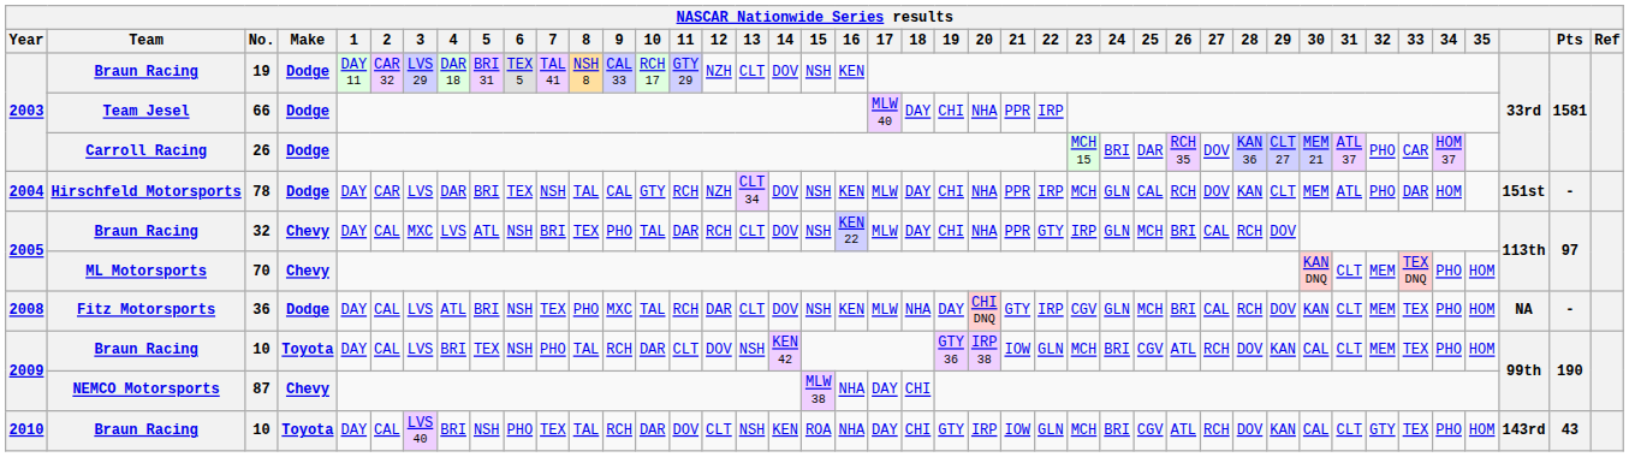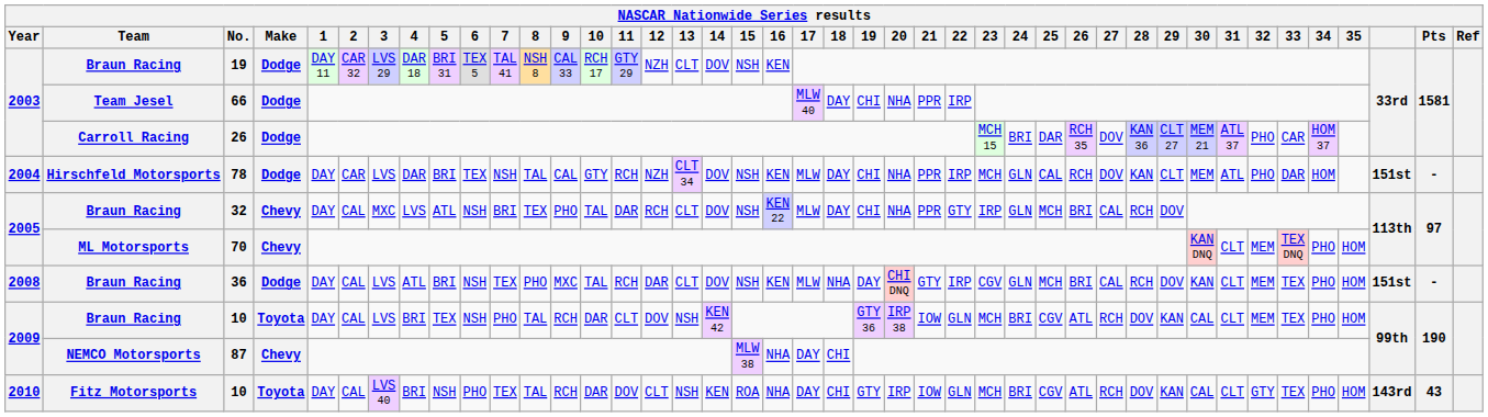 <table class="wikitable" style="text-align:center; font-size:75%">
 <tr>
 <th colspan=42><a href='#'>NASCAR Nationwide Series</a> results</th>
 </tr>
 <tr>
 <th>Year</th>
 <th>Team</th>
 <th>No.</th>
 <th>Make</th>
 <th>1</th>
 <th>2</th>
 <th>3</th>
 <th>4</th>
 <th>5</th>
 <th>6</th>
 <th>7</th>
 <th>8</th>
 <th>9</th>
 <th>10</th>
 <th>11</th>
 <th>12</th>
 <th>13</th>
 <th>14</th>
 <th>15</th>
 <th>16</th>
 <th>17</th>
 <th>18</th>
 <th>19</th>
 <th>20</th>
 <th>21</th>
 <th>22</th>
 <th>23</th>
 <th>24</th>
 <th>25</th>
 <th>26</th>
 <th>27</th>
 <th>28</th>
 <th>29</th>
 <th>30</th>
 <th>31</th>
 <th>32</th>
 <th>33</th>
 <th>34</th>
 <th>35</th>
 <th></th>
 <th>Pts</th>
 <th>Ref</th>
 </tr>
 <tr>
 <th rowspan=3><a href='#'>2003</a></th>
 <th><a href='#'>Braun Racing</a></th>
 <th>19</th>
 <th><a href='#'>Dodge</a></th>
 <td style="background:#DFFFDF;"><a href='#'>DAY</a><br><small>11</small></td>
 <td style="background:#EFCFFF;"><a href='#'>CAR</a><br><small>32</small></td>
 <td style="background:#CFCFFF;"><a href='#'>LVS</a><br><small>29</small></td>
 <td style="background:#DFFFDF;"><a href='#'>DAR</a><br><small>18</small></td>
 <td style="background:#EFCFFF;"><a href='#'>BRI</a><br><small>31</small></td>
 <td style="background:#DFDFDF;"><a href='#'>TEX</a><br><small>5</small></td>
 <td style="background:#EFCFFF;"><a href='#'>TAL</a><br><small>41</small></td>
 <td style="background:#FFDF9F;"><a href='#'>NSH</a><br><small>8</small></td>
 <td style="background:#CFCFFF;"><a href='#'>CAL</a><br><small>33</small></td>
 <td style="background:#DFFFDF;"><a href='#'>RCH</a><br><small>17</small></td>
 <td style="background:#CFCFFF;"><a href='#'>GTY</a><br><small>29</small></td>
 <td><a href='#'>NZH</a></td>
 <td><a href='#'>CLT</a></td>
 <td><a href='#'>DOV</a></td>
 <td><a href='#'>NSH</a></td>
 <td><a href='#'>KEN</a></td>
 <td colspan=19></td>
 <th rowspan=3>33rd</th>
 <th rowspan=3>1581</th>
 <th rowspan=3></th>
 </tr>
 <tr>
 <th><a href='#'>Team Jesel</a></th>
 <th>66</th>
 <th><a href='#'>Dodge</a></th>
 <td colspan=16></td>
 <td style="background:#EFCFFF;"><a href='#'>MLW</a><br><small>40</small></td>
 <td><a href='#'>DAY</a></td>
 <td><a href='#'>CHI</a></td>
 <td><a href='#'>NHA</a></td>
 <td><a href='#'>PPR</a></td>
 <td><a href='#'>IRP</a></td>
 <td colspan=13></td>
 </tr>
 <tr>
 <th><a href='#'>Carroll Racing</a></th>
 <th>26</th>
 <th><a href='#'>Dodge</a></th>
 <td colspan=22></td>
 <td style="background:#DFFFDF;"><a href='#'>MCH</a><br><small>15</small></td>
 <td><a href='#'>BRI</a></td>
 <td><a href='#'>DAR</a></td>
 <td style="background:#EFCFFF;"><a href='#'>RCH</a><br><small>35</small></td>
 <td><a href='#'>DOV</a></td>
 <td style="background:#CFCFFF;"><a href='#'>KAN</a><br><small>36</small></td>
 <td style="background:#CFCFFF;"><a href='#'>CLT</a><br><small>27</small></td>
 <td style="background:#CFCFFF;"><a href='#'>MEM</a><br><small>21</small></td>
 <td style="background:#EFCFFF;"><a href='#'>ATL</a><br><small>37</small></td>
 <td><a href='#'>PHO</a></td>
 <td><a href='#'>CAR</a></td>
 <td style="background:#EFCFFF;"><a href='#'>HOM</a><br><small>37</small></td>
 <td></td>
 </tr>
 <tr>
 <th><a href='#'>2004</a></th>
 <th><a href='#'>Hirschfeld Motorsports</a></th>
 <th>78</th>
 <th><a href='#'>Dodge</a></th>
 <td><a href='#'>DAY</a></td>
 <td><a href='#'>CAR</a></td>
 <td><a href='#'>LVS</a></td>
 <td><a href='#'>DAR</a></td>
 <td><a href='#'>BRI</a></td>
 <td><a href='#'>TEX</a></td>
 <td><a href='#'>NSH</a></td>
 <td><a href='#'>TAL</a></td>
 <td><a href='#'>CAL</a></td>
 <td><a href='#'>GTY</a></td>
 <td><a href='#'>RCH</a></td>
 <td><a href='#'>NZH</a></td>
 <td style="background:#EFCFFF;"><a href='#'>CLT</a><br><small>34</small></td>
 <td><a href='#'>DOV</a></td>
 <td><a href='#'>NSH</a></td>
 <td><a href='#'>KEN</a></td>
 <td><a href='#'>MLW</a></td>
 <td><a href='#'>DAY</a></td>
 <td><a href='#'>CHI</a></td>
 <td><a href='#'>NHA</a></td>
 <td><a href='#'>PPR</a></td>
 <td><a href='#'>IRP</a></td>
 <td><a href='#'>MCH</a></td>
 <td><a href='#'>GLN</a></td>
 <td><a href='#'>CAL</a></td>
 <td><a href='#'>RCH</a></td>
 <td><a href='#'>DOV</a></td>
 <td><a href='#'>KAN</a></td>
 <td><a href='#'>CLT</a></td>
 <td><a href='#'>MEM</a></td>
 <td><a href='#'>ATL</a></td>
 <td><a href='#'>PHO</a></td>
 <td><a href='#'>DAR</a></td>
 <td><a href='#'>HOM</a></td>
 <td></td>
 <th>151st</th>
 <th>-</th>
 <th></th>
 </tr>
 <tr>
 <th rowspan=2><a href='#'>2005</a></th>
 <th><a href='#'>Braun Racing</a></th>
 <th>32</th>
 <th><a href='#'>Chevy</a></th>
 <td><a href='#'>DAY</a></td>
 <td><a href='#'>CAL</a></td>
 <td><a href='#'>MXC</a></td>
 <td><a href='#'>LVS</a></td>
 <td><a href='#'>ATL</a></td>
 <td><a href='#'>NSH</a></td>
 <td><a href='#'>BRI</a></td>
 <td><a href='#'>TEX</a></td>
 <td><a href='#'>PHO</a></td>
 <td><a href='#'>TAL</a></td>
 <td><a href='#'>DAR</a></td>
 <td><a href='#'>RCH</a></td>
 <td><a href='#'>CLT</a></td>
 <td><a href='#'>DOV</a></td>
 <td><a href='#'>NSH</a></td>
 <td style="background:#CFCFFF;"><a href='#'>KEN</a><br><small>22</small></td>
 <td><a href='#'>MLW</a></td>
 <td><a href='#'>DAY</a></td>
 <td><a href='#'>CHI</a></td>
 <td><a href='#'>NHA</a></td>
 <td><a href='#'>PPR</a></td>
 <td><a href='#'>GTY</a></td>
 <td><a href='#'>IRP</a></td>
 <td><a href='#'>GLN</a></td>
 <td><a href='#'>MCH</a></td>
 <td><a href='#'>BRI</a></td>
 <td><a href='#'>CAL</a></td>
 <td><a href='#'>RCH</a></td>
 <td><a href='#'>DOV</a></td>
 <td colspan=6></td>
 <th rowspan=2>113th</th>
 <th rowspan=2>97</th>
 <th rowspan=2></th>
 </tr>
 <tr>
 <th><a href='#'>ML Motorsports</a></th>
 <th>70</th>
 <th><a href='#'>Chevy</a></th>
 <td colspan=29></td>
 <td style="background:#FFCFCF;"><a href='#'>KAN</a><br><small>DNQ</small></td>
 <td><a href='#'>CLT</a></td>
 <td><a href='#'>MEM</a></td>
 <td style="background:#FFCFCF;"><a href='#'>TEX</a><br><small>DNQ</small></td>
 <td><a href='#'>PHO</a></td>
 <td><a href='#'>HOM</a></td>
 </tr>
 <tr>
 <th><a href='#'>2008</a></th>
-<th><a href='#'>Fitz Motorsports</a></th>
+<th><a href='#'>Braun Racing</a></th>
 <th>36</th>
 <th><a href='#'>Dodge</a></th>
 <td><a href='#'>DAY</a></td>
 <td><a href='#'>CAL</a></td>
 <td><a href='#'>LVS</a></td>
 <td><a href='#'>ATL</a></td>
 <td><a href='#'>BRI</a></td>
 <td><a href='#'>NSH</a></td>
 <td><a href='#'>TEX</a></td>
 <td><a href='#'>PHO</a></td>
 <td><a href='#'>MXC</a></td>
 <td><a href='#'>TAL</a></td>
 <td><a href='#'>RCH</a></td>
 <td><a href='#'>DAR</a></td>
 <td><a href='#'>CLT</a></td>
 <td><a href='#'>DOV</a></td>
 <td><a href='#'>NSH</a></td>
 <td><a href='#'>KEN</a></td>
 <td><a href='#'>MLW</a></td>
 <td><a href='#'>NHA</a></td>
 <td><a href='#'>DAY</a></td>
 <td style="background:#FFCFCF;"><a href='#'>CHI</a><br><small>DNQ</small></td>
 <td><a href='#'>GTY</a></td>
 <td><a href='#'>IRP</a></td>
 <td><a href='#'>CGV</a></td>
 <td><a href='#'>GLN</a></td>
 <td><a href='#'>MCH</a></td>
 <td><a href='#'>BRI</a></td>
 <td><a href='#'>CAL</a></td>
 <td><a href='#'>RCH</a></td>
 <td><a href='#'>DOV</a></td>
 <td><a href='#'>KAN</a></td>
 <td><a href='#'>CLT</a></td>
 <td><a href='#'>MEM</a></td>
 <td><a href='#'>TEX</a></td>
 <td><a href='#'>PHO</a></td>
 <td><a href='#'>HOM</a></td>
-<th>NA</th>
+<th>151st</th>
 <th>-</th>
 <th></th>
 </tr>
 <tr>
 <th rowspan=2><a href='#'>2009</a></th>
 <th><a href='#'>Braun Racing</a></th>
 <th>10</th>
 <th><a href='#'>Toyota</a></th>
 <td><a href='#'>DAY</a></td>
 <td><a href='#'>CAL</a></td>
 <td><a href='#'>LVS</a></td>
 <td><a href='#'>BRI</a></td>
 <td><a href='#'>TEX</a></td>
 <td><a href='#'>NSH</a></td>
 <td><a href='#'>PHO</a></td>
 <td><a href='#'>TAL</a></td>
 <td><a href='#'>RCH</a></td>
 <td><a href='#'>DAR</a></td>
 <td><a href='#'>CLT</a></td>
 <td><a href='#'>DOV</a></td>
 <td><a href='#'>NSH</a></td>
 <td style="background:#EFCFFF;"><a href='#'>KEN</a><br><small>42</small></td>
 <td colspan=4></td>
 <td style="background:#EFCFFF;"><a href='#'>GTY</a><br><small>36</small></td>
 <td style="background:#EFCFFF;"><a href='#'>IRP</a><br><small>38</small></td>
 <td><a href='#'>IOW</a></td>
 <td><a href='#'>GLN</a></td>
 <td><a href='#'>MCH</a></td>
 <td><a href='#'>BRI</a></td>
 <td><a href='#'>CGV</a></td>
 <td><a href='#'>ATL</a></td>
 <td><a href='#'>RCH</a></td>
 <td><a href='#'>DOV</a></td>
 <td><a href='#'>KAN</a></td>
 <td><a href='#'>CAL</a></td>
 <td><a href='#'>CLT</a></td>
 <td><a href='#'>MEM</a></td>
 <td><a href='#'>TEX</a></td>
 <td><a href='#'>PHO</a></td>
 <td><a href='#'>HOM</a></td>
 <th rowspan=2>99th</th>
 <th rowspan=2>190</th>
 <th rowspan=2></th>
 </tr>
 <tr>
 <th><a href='#'>NEMCO Motorsports</a></th>
 <th>87</th>
 <th><a href='#'>Chevy</a></th>
 <td colspan=14></td>
 <td style="background:#EFCFFF;"><a href='#'>MLW</a><br><small>38</small></td>
 <td><a href='#'>NHA</a></td>
 <td><a href='#'>DAY</a></td>
 <td><a href='#'>CHI</a></td>
 <td colspan=17></td>
 </tr>
 <tr>
 <th><a href='#'>2010</a></th>
-<th><a href='#'>Braun Racing</a></th>
+<th><a href='#'>Fitz Motorsports</a></th>
 <th>10</th>
 <th><a href='#'>Toyota</a></th>
 <td><a href='#'>DAY</a></td>
 <td><a href='#'>CAL</a></td>
 <td style="background:#EFCFFF;"><a href='#'>LVS</a><br><small>40</small></td>
 <td><a href='#'>BRI</a></td>
 <td><a href='#'>NSH</a></td>
 <td><a href='#'>PHO</a></td>
 <td><a href='#'>TEX</a></td>
 <td><a href='#'>TAL</a></td>
 <td><a href='#'>RCH</a></td>
 <td><a href='#'>DAR</a></td>
 <td><a href='#'>DOV</a></td>
 <td><a href='#'>CLT</a></td>
 <td><a href='#'>NSH</a></td>
 <td><a href='#'>KEN</a></td>
 <td><a href='#'>ROA</a></td>
 <td><a href='#'>NHA</a></td>
 <td><a href='#'>DAY</a></td>
 <td><a href='#'>CHI</a></td>
 <td><a href='#'>GTY</a></td>
 <td><a href='#'>IRP</a></td>
 <td><a href='#'>IOW</a></td>
 <td><a href='#'>GLN</a></td>
 <td><a href='#'>MCH</a></td>
 <td><a href='#'>BRI</a></td>
 <td><a href='#'>CGV</a></td>
 <td><a href='#'>ATL</a></td>
 <td><a href='#'>RCH</a></td>
 <td><a href='#'>DOV</a></td>
 <td><a href='#'>KAN</a></td>
 <td><a href='#'>CAL</a></td>
 <td><a href='#'>CLT</a></td>
 <td><a href='#'>GTY</a></td>
 <td><a href='#'>TEX</a></td>
 <td><a href='#'>PHO</a></td>
 <td><a href='#'>HOM</a></td>
 <th>143rd</th>
 <th>43</th>
 <th></th>
 </tr>
 </table>
